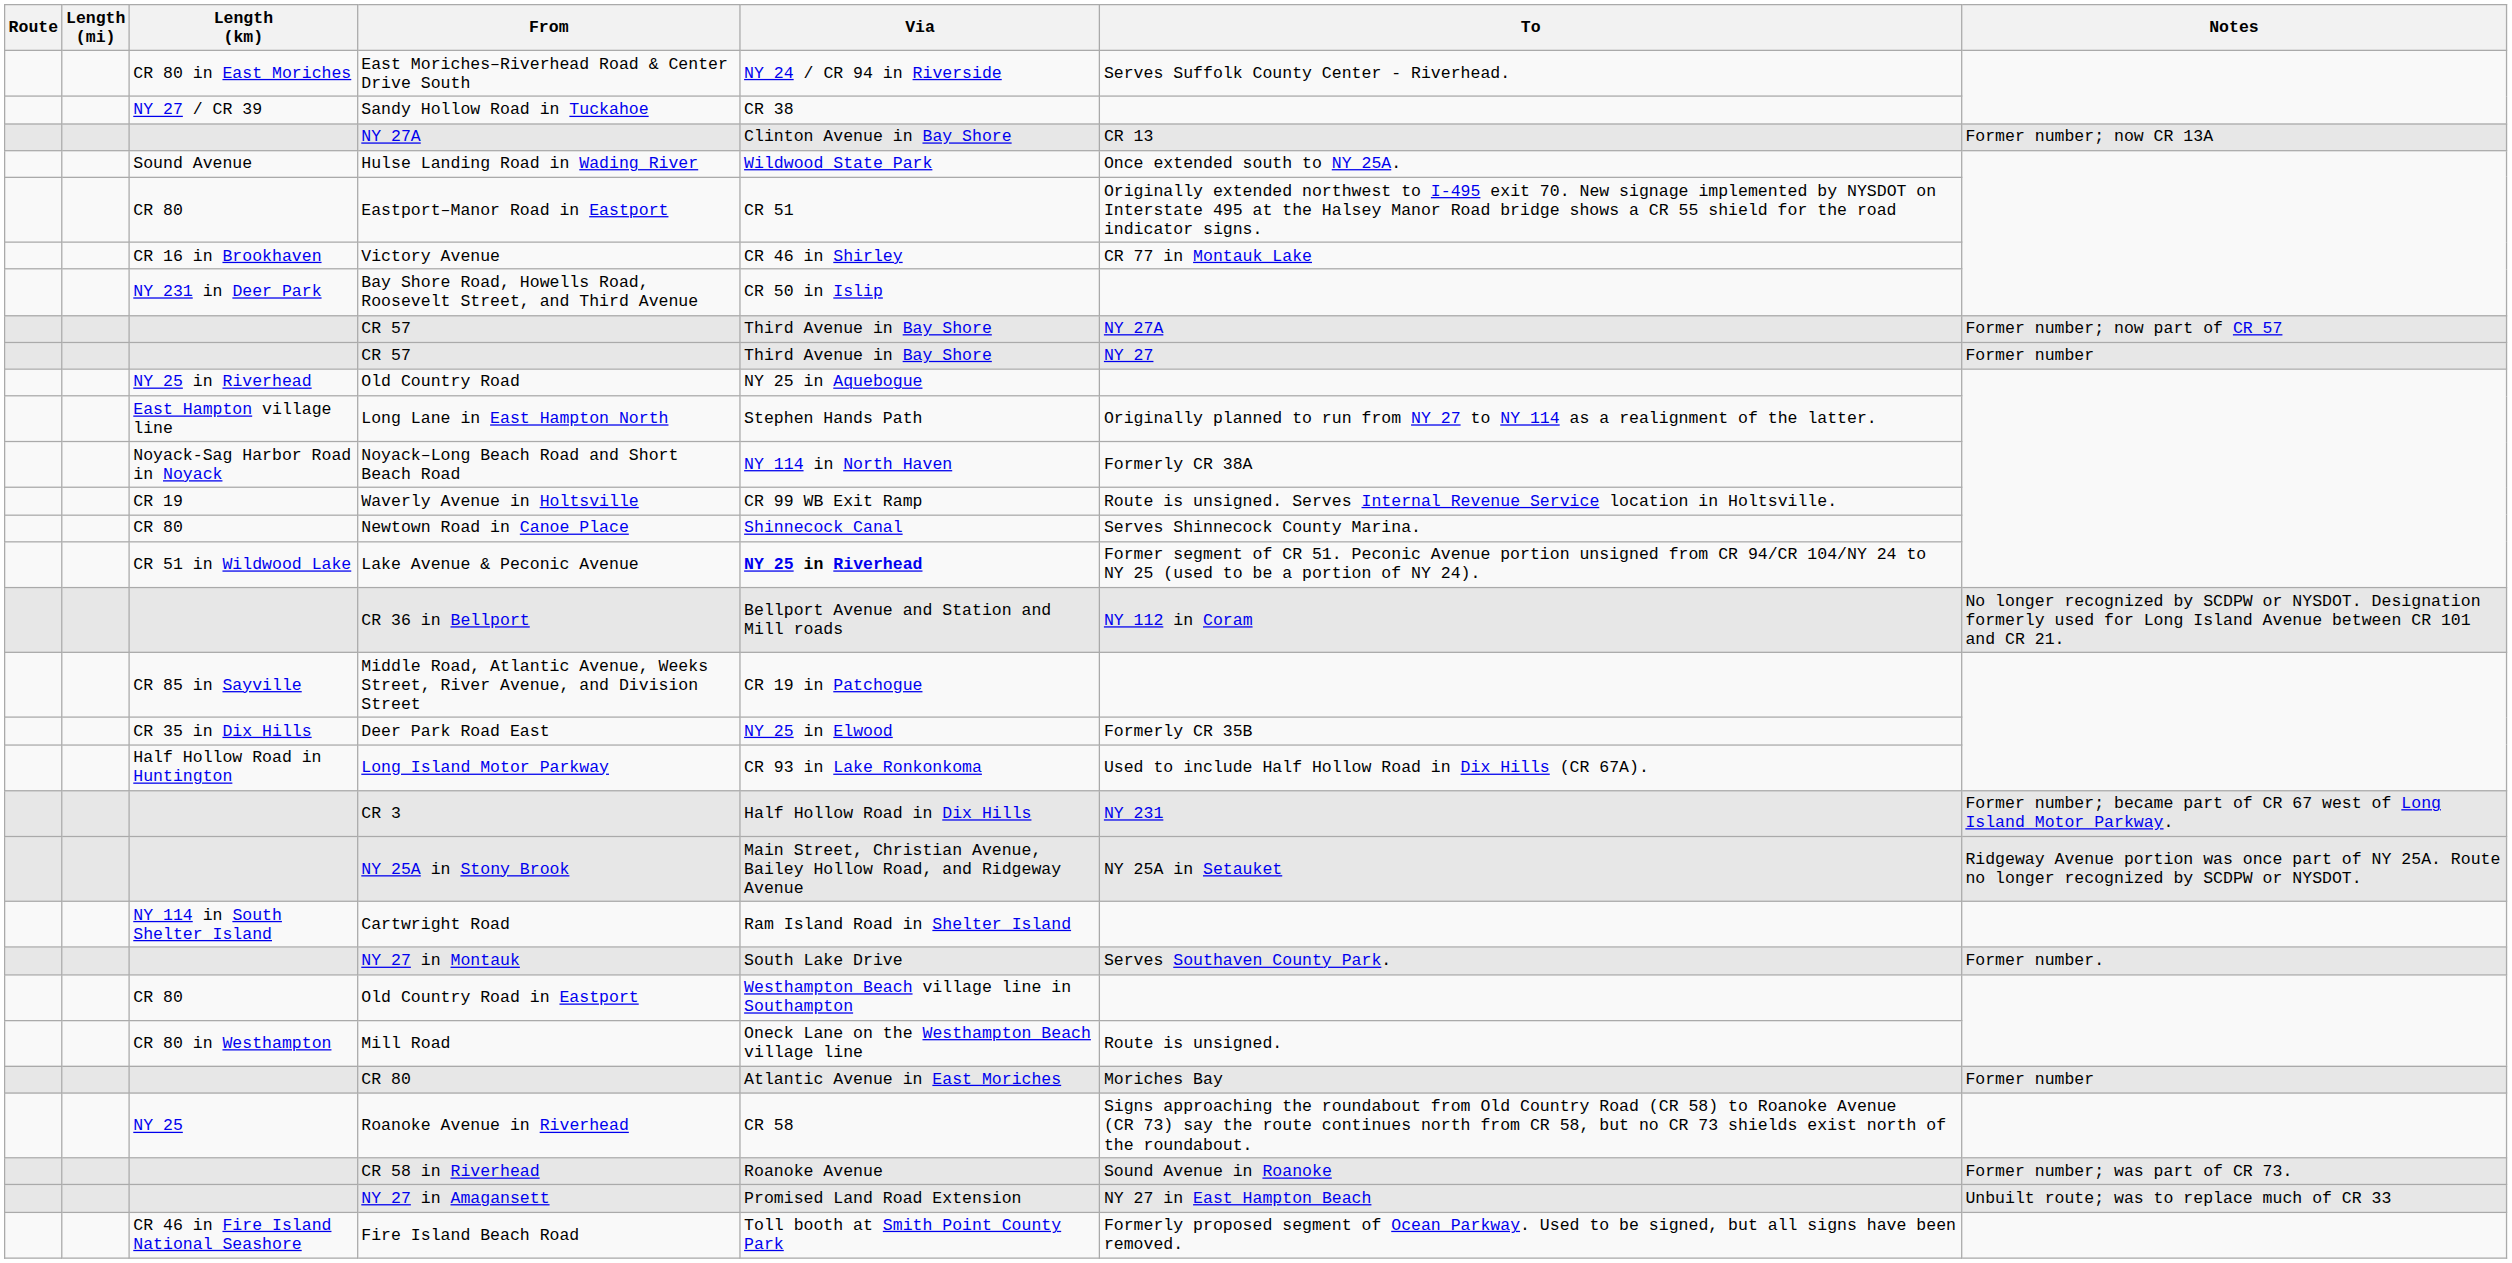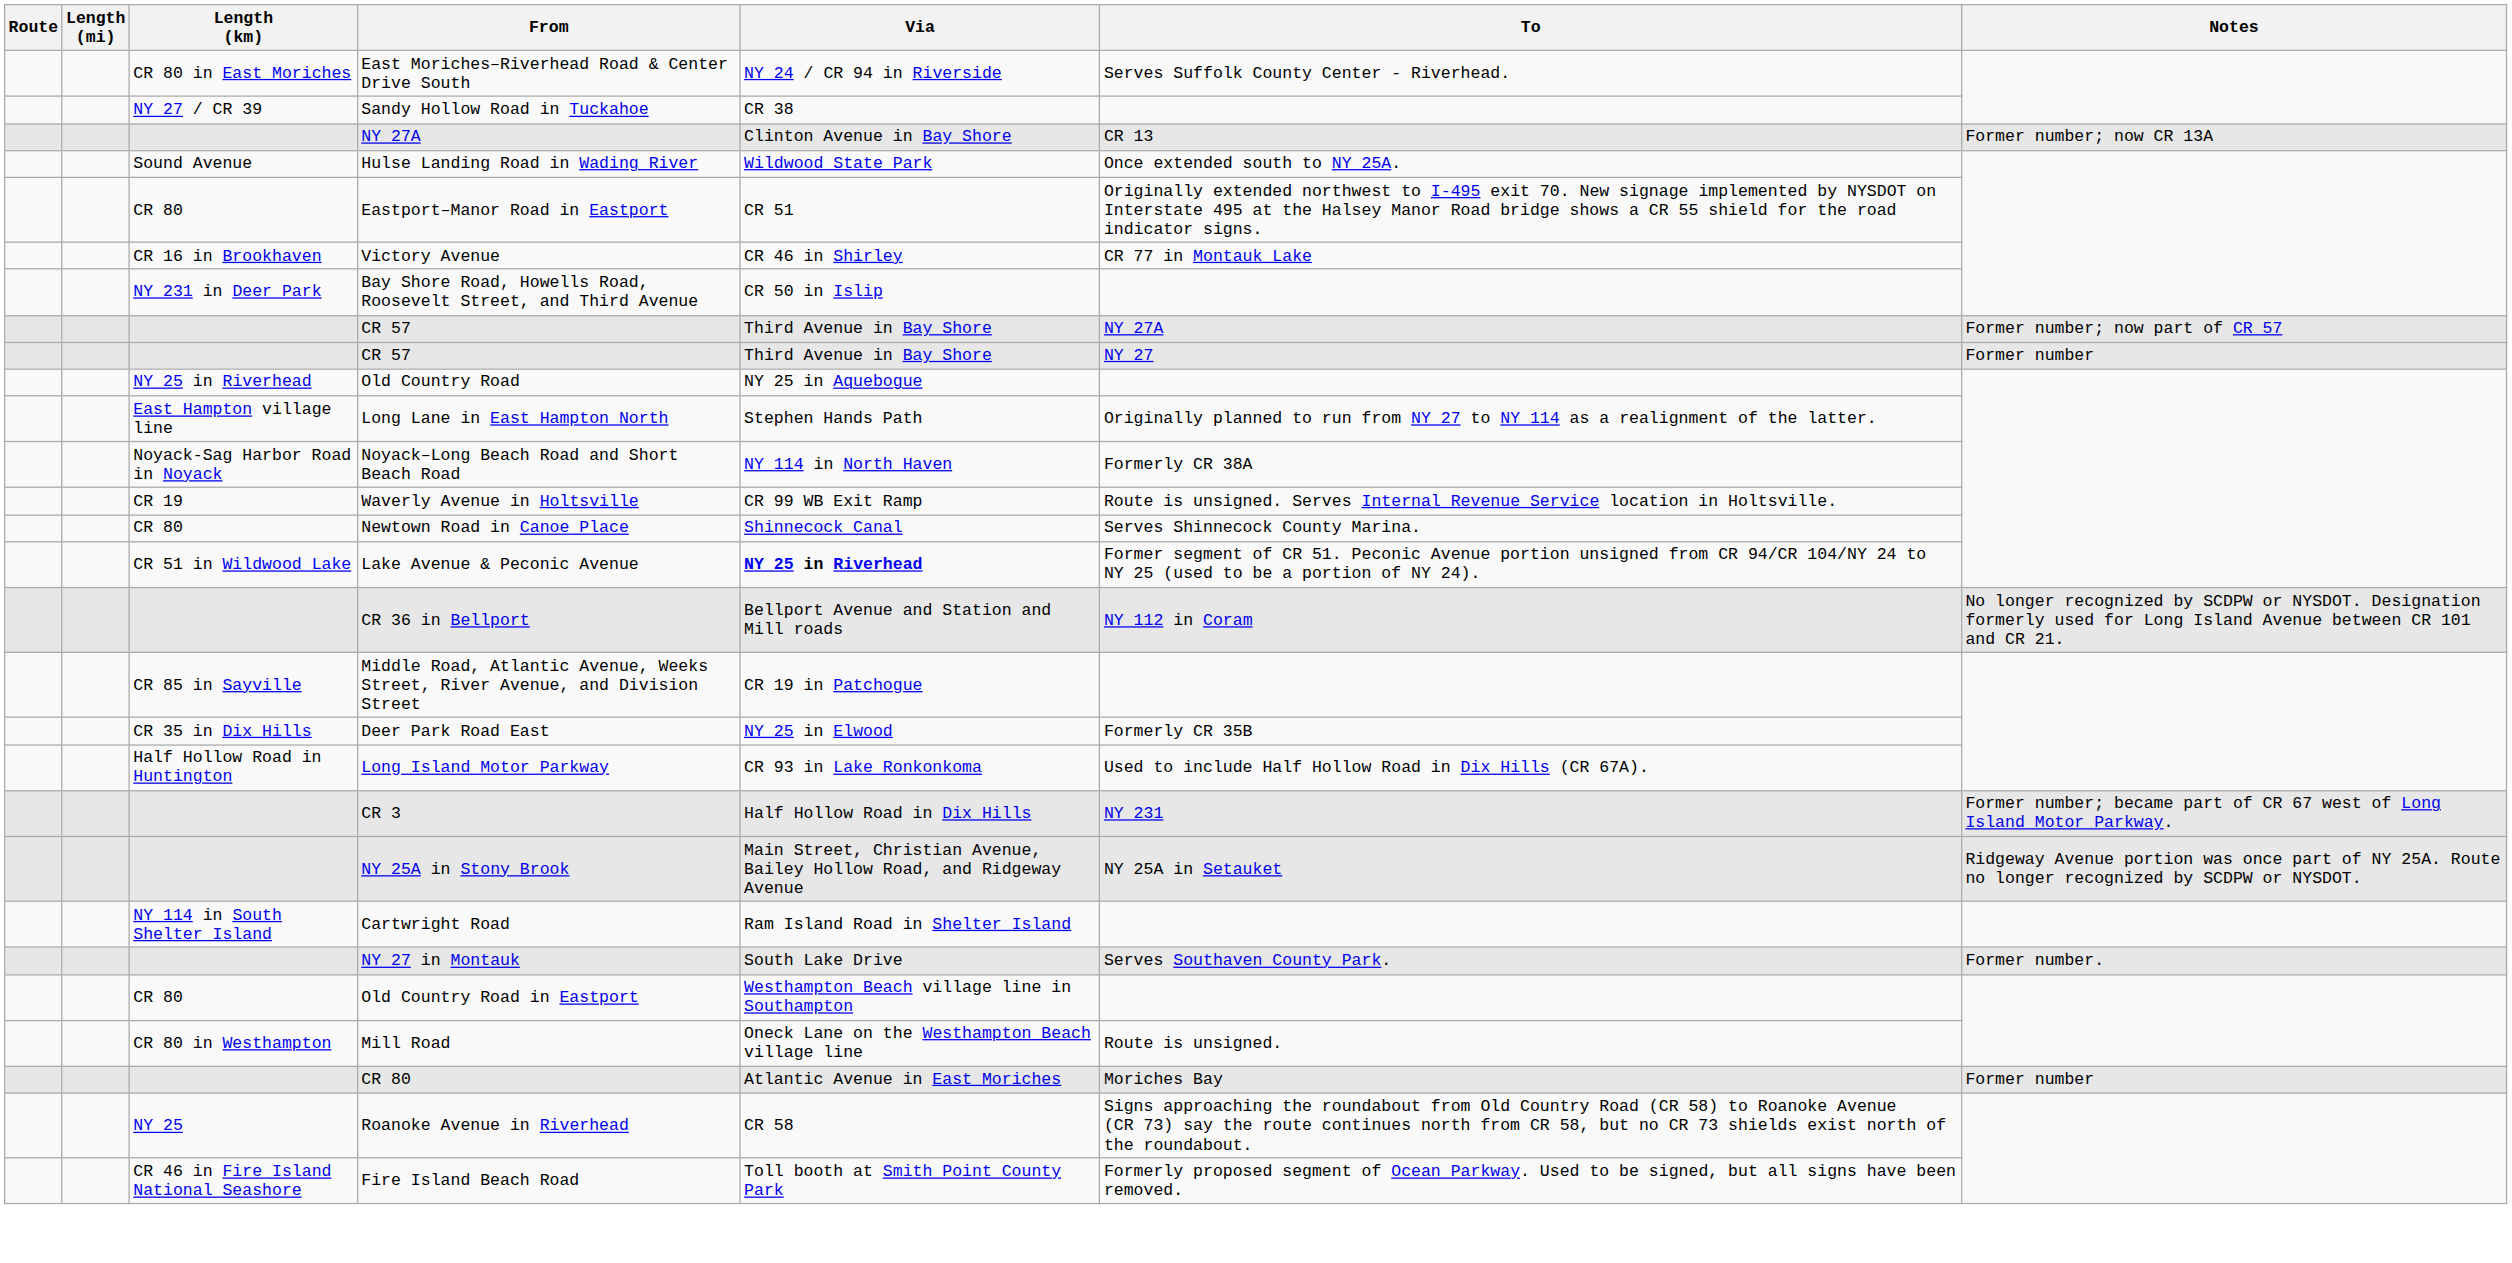 <table class="wikitable sortable">
 <tr>
 <th>Route</th>
 <th>Length<br>(mi)</th>
 <th>Length<br>(km)</th>
 <th class="unsortable">From</th>
 <th class="unsortable">Via</th>
 <th class="unsortable">To</th>
 <th class="unsortable">Notes</th>
 </tr>
 <tr>
 <td></td>
 <td></td>
 <td>CR 80 in <a href='#'>East Moriches</a></td>
 <td>East Moriches–Riverhead Road & Center Drive South</td>
 <td><a href='#'>NY&nbsp;24</a> / CR 94 in <a href='#'>Riverside</a></td>
 <td>Serves Suffolk County Center - Riverhead.</td>
 </tr>
 <tr>
 <td></td>
 <td></td>
 <td><a href='#'>NY&nbsp;27</a> / CR 39</td>
 <td>Sandy Hollow Road in <a href='#'>Tuckahoe</a></td>
 <td>CR 38</td>
 <td></td>
 </tr>
 <tr style="background-color:#e7e7e7">
 <td></td>
 <td></td>
 <td></td>
 <td><a href='#'>NY&nbsp;27A</a></td>
 <td>Clinton Avenue in <a href='#'>Bay Shore</a></td>
 <td>CR 13</td>
 <td>Former number; now CR 13A</td>
 </tr>
 <tr>
 <td></td>
 <td></td>
 <td>Sound Avenue</td>
 <td>Hulse Landing Road in <a href='#'>Wading River</a></td>
 <td><a href='#'>Wildwood State Park</a></td>
 <td>Once extended south to <a href='#'>NY&nbsp;25A</a>.</td>
 </tr>
 <tr>
 <td></td>
 <td></td>
 <td>CR 80</td>
 <td>Eastport–Manor Road in <a href='#'>Eastport</a></td>
 <td>CR 51</td>
 <td>Originally extended northwest to <a href='#'>I-495</a> exit 70. New signage implemented by NYSDOT on Interstate 495 at the Halsey Manor Road bridge shows a CR 55 shield for the road indicator signs.</td>
 </tr>
 <tr>
 <td></td>
 <td></td>
 <td>CR 16 in <a href='#'>Brookhaven</a></td>
 <td>Victory Avenue</td>
 <td>CR 46 in <a href='#'>Shirley</a></td>
 <td>CR 77 in <a href='#'>Montauk Lake</a></td>
 </tr>
 <tr>
 <td></td>
 <td></td>
 <td><a href='#'>NY&nbsp;231</a> in <a href='#'>Deer Park</a></td>
 <td>Bay Shore Road, Howells Road, Roosevelt Street, and Third Avenue</td>
 <td>CR 50 in <a href='#'>Islip</a></td>
 <td></td>
 </tr>
 <tr style="background-color:#e7e7e7">
 <td></td>
 <td></td>
 <td></td>
 <td>CR 57</td>
 <td>Third Avenue in <a href='#'>Bay Shore</a></td>
 <td><a href='#'>NY&nbsp;27A</a></td>
 <td>Former number; now part of <a href='#'>CR 57</a></td>
 </tr>
 <tr style="background-color:#e7e7e7">
 <td></td>
 <td></td>
 <td></td>
 <td>CR 57</td>
 <td>Third Avenue in <a href='#'>Bay Shore</a></td>
 <td><a href='#'>NY&nbsp;27</a></td>
 <td>Former number</td>
 </tr>
 <tr>
 <td></td>
 <td></td>
 <td><a href='#'>NY&nbsp;25</a> in <a href='#'>Riverhead</a></td>
 <td>Old Country Road</td>
 <td>NY 25 in <a href='#'>Aquebogue</a></td>
 <td></td>
 </tr>
 <tr>
 <td></td>
 <td></td>
 <td><a href='#'>East Hampton</a> village line</td>
 <td>Long Lane in <a href='#'>East Hampton North</a></td>
 <td>Stephen Hands Path</td>
 <td>Originally planned to run from <a href='#'>NY&nbsp;27</a> to <a href='#'>NY&nbsp;114</a> as a realignment of the latter.</td>
 </tr>
 <tr>
 <td></td>
 <td></td>
 <td>Noyack-Sag Harbor Road in <a href='#'>Noyack</a></td>
 <td>Noyack–Long Beach Road and Short Beach Road</td>
 <td><a href='#'>NY&nbsp;114</a> in <a href='#'>North Haven</a></td>
 <td>Formerly CR 38A</td>
 </tr>
 <tr>
 <td></td>
 <td></td>
 <td>CR 19</td>
 <td>Waverly Avenue in <a href='#'>Holtsville</a></td>
 <td>CR 99 WB Exit Ramp</td>
 <td>Route is unsigned. Serves <a href='#'>Internal Revenue Service</a> location in Holtsville.</td>
 </tr>
 <tr>
 <td></td>
 <td></td>
 <td>CR 80</td>
 <td>Newtown Road in <a href='#'>Canoe Place</a></td>
 <td><a href='#'>Shinnecock Canal</a></td>
 <td>Serves Shinnecock County Marina.</td>
 </tr>
 <tr>
 <td></td>
 <td></td>
 <td>CR 51 in <a href='#'>Wildwood Lake</a></td>
 <td>Lake Avenue & Peconic Avenue</td>
 <td><strong><a href='#'>NY&nbsp;25</a> in <a href='#'>Riverhead</a></strong></td>
 <td>Former segment of CR 51. Peconic Avenue portion unsigned from CR 94/CR 104/NY 24 to NY 25 (used to be a portion of NY 24).</td>
 </tr>
 <tr style="background-color:#e7e7e7">
 <td></td>
 <td></td>
 <td></td>
 <td>CR 36 in <a href='#'>Bellport</a></td>
 <td>Bellport Avenue and Station and Mill roads</td>
 <td><a href='#'>NY&nbsp;112</a> in <a href='#'>Coram</a></td>
 <td>No longer recognized by SCDPW or NYSDOT. Designation formerly used for Long Island Avenue between CR 101 and CR 21.</td>
 </tr>
 <tr>
 <td></td>
 <td></td>
 <td>CR 85 in <a href='#'>Sayville</a></td>
 <td>Middle Road, Atlantic Avenue, Weeks Street, River Avenue, and Division Street</td>
 <td>CR 19 in <a href='#'>Patchogue</a></td>
 <td></td>
 </tr>
 <tr>
 <td></td>
 <td></td>
 <td>CR 35 in <a href='#'>Dix Hills</a></td>
 <td>Deer Park Road East</td>
 <td><a href='#'>NY&nbsp;25</a> in <a href='#'>Elwood</a></td>
 <td>Formerly CR 35B</td>
 </tr>
 <tr>
 <td></td>
 <td></td>
 <td>Half Hollow Road in <a href='#'>Huntington</a></td>
 <td><a href='#'>Long Island Motor Parkway</a></td>
 <td>CR 93 in <a href='#'>Lake Ronkonkoma</a></td>
 <td>Used to include Half Hollow Road in <a href='#'>Dix Hills</a> (CR 67A).</td>
 </tr>
 <tr style="background-color:#e7e7e7">
 <td></td>
 <td></td>
 <td></td>
 <td>CR 3</td>
 <td>Half Hollow Road in <a href='#'>Dix Hills</a></td>
 <td><a href='#'>NY&nbsp;231</a></td>
 <td>Former number; became part of CR 67 west of <a href='#'>Long Island Motor Parkway</a>.</td>
 </tr>
 <tr style="background-color:#e7e7e7">
 <td></td>
 <td></td>
 <td></td>
 <td><a href='#'>NY&nbsp;25A</a> in <a href='#'>Stony Brook</a></td>
 <td>Main Street, Christian Avenue, Bailey Hollow Road, and Ridgeway Avenue</td>
 <td>NY 25A in <a href='#'>Setauket</a></td>
 <td>Ridgeway Avenue portion was once part of NY 25A. Route no longer recognized by SCDPW or NYSDOT.</td>
 </tr>
 <tr>
 <td></td>
 <td></td>
 <td><a href='#'>NY&nbsp;114</a> in <a href='#'>South Shelter Island</a></td>
 <td>Cartwright Road</td>
 <td>Ram Island Road in <a href='#'>Shelter Island</a></td>
 <td></td>
 </tr>
 <tr style="background-color:#e7e7e7">
 <td></td>
 <td></td>
 <td></td>
 <td><a href='#'>NY&nbsp;27</a> in <a href='#'>Montauk</a></td>
 <td>South Lake Drive</td>
 <td>Serves <a href='#'>Southaven County Park</a>.</td>
 <td>Former number.</td>
 </tr>
 <tr>
 <td></td>
 <td></td>
 <td>CR 80</td>
 <td>Old Country Road in <a href='#'>Eastport</a></td>
 <td><a href='#'>Westhampton Beach</a> village line in <a href='#'>Southampton</a></td>
 <td></td>
 </tr>
 <tr>
 <td></td>
 <td></td>
 <td>CR 80 in <a href='#'>Westhampton</a></td>
 <td>Mill Road</td>
 <td>Oneck Lane on the <a href='#'>Westhampton Beach</a> village line</td>
 <td>Route is unsigned.</td>
 </tr>
 <tr style="background-color:#e7e7e7">
 <td></td>
 <td></td>
 <td></td>
 <td>CR 80</td>
 <td>Atlantic Avenue in <a href='#'>East Moriches</a></td>
 <td>Moriches Bay</td>
 <td>Former number</td>
 </tr>
 <tr>
 <td></td>
 <td></td>
 <td><a href='#'>NY&nbsp;25</a></td>
 <td>Roanoke Avenue in <a href='#'>Riverhead</a></td>
 <td>CR 58</td>
 <td>Signs approaching the roundabout from Old Country Road (CR 58) to Roanoke Avenue (CR 73) say the route continues north from CR 58, but no CR 73 shields exist north of the roundabout.</td>
 </tr>
-<tr style="background-color:#e7e7e7">
-<td></td>
-<td></td>
-<td></td>
-<td>CR 58 in <a href='#'>Riverhead</a></td>
-<td>Roanoke Avenue</td>
-<td>Sound Avenue in <a href='#'>Roanoke</a></td>
-<td>Former number; was part of CR 73.</td>
-</tr>
-<tr style="background-color:#e7e7e7">
-<td></td>
-<td></td>
-<td></td>
-<td><a href='#'>NY&nbsp;27</a> in <a href='#'>Amagansett</a></td>
-<td>Promised Land Road Extension</td>
-<td>NY 27 in <a href='#'>East Hampton Beach</a></td>
-<td>Unbuilt route; was to replace much of CR 33</td>
-</tr>
 <tr>
 <td></td>
 <td></td>
 <td>CR 46 in <a href='#'>Fire Island National Seashore</a></td>
 <td>Fire Island Beach Road</td>
 <td>Toll booth at <a href='#'>Smith Point County Park</a></td>
 <td>Formerly proposed segment of <a href='#'>Ocean Parkway</a>. Used to be signed, but all signs have been removed.</td>
 </tr>
 </table>
